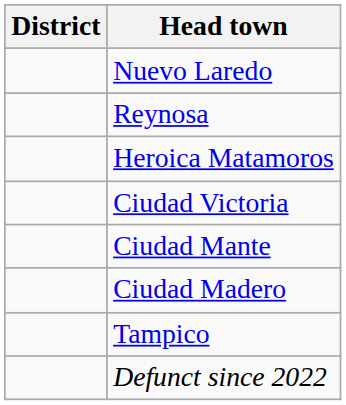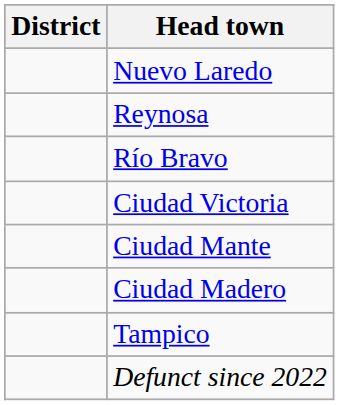 <table class="wikitable" border="1">
 <tr style="background:#efefef;">
 <th><strong>District</strong></th>
 <th><strong>Head town</strong></th>
 </tr>
 <tr>
 <td></td>
 <td><a href='#'>Nuevo Laredo</a></td>
 </tr>
 <tr>
 <td></td>
 <td><a href='#'>Reynosa</a></td>
 </tr>
 <tr>
 <td></td>
-<td><a href='#'>Heroica Matamoros</a></td>
+<td><a href='#'>Río Bravo</a></td>
 </tr>
 <tr>
 <td></td>
 <td><a href='#'>Ciudad Victoria</a></td>
 </tr>
 <tr>
 <td></td>
 <td><a href='#'>Ciudad Mante</a></td>
 </tr>
 <tr>
 <td></td>
 <td><a href='#'>Ciudad Madero</a></td>
 </tr>
 <tr>
 <td></td>
 <td><a href='#'>Tampico</a></td>
 </tr>
 <tr>
 <td><em></em></td>
 <td><em>Defunct since 2022</em></td>
 </tr>
 </table>
